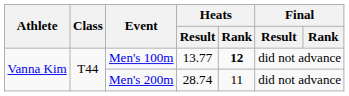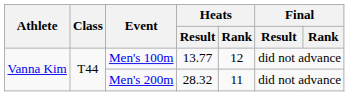 <table class=wikitable style="font-size:90%">
 <tr>
 <th rowspan="2">Athlete</th>
 <th rowspan="2">Class</th>
 <th rowspan="2">Event</th>
 <th colspan="2">Heats</th>
 <th colspan="3">Final</th>
 </tr>
 <tr>
 <th>Result</th>
 <th>Rank</th>
 <th>Result</th>
 <th>Rank</th>
 </tr>
 <tr>
 <td rowspan="2"><a href='#'>Vanna Kim</a></td>
 <td rowspan="2" style="text-align:center;">T44</td>
 <td><a href='#'>Men's 100m</a></td>
 <td style="text-align:center;">13.77</td>
-<td style="text-align:center;"><strong>12</strong></td>
+<td style="text-align:center;">12</td>
 <td style="text-align:center;" colspan="2">did not advance</td>
 </tr>
 <tr>
 <td><a href='#'>Men's 200m</a></td>
-<td style="text-align:center;">28.74</td>
+<td style="text-align:center;">28.32</td>
 <td style="text-align:center;">11</td>
 <td style="text-align:center;" colspan="2">did not advance</td>
 </tr>
 </table>
